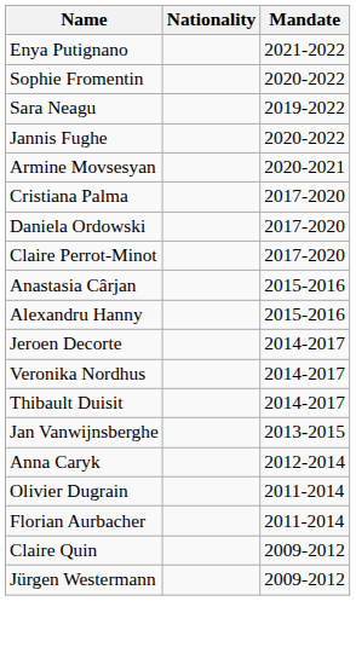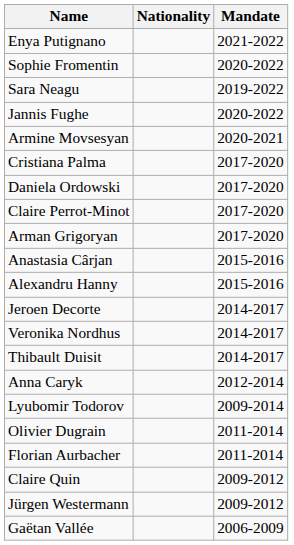 <table class="wikitable sortable">
 <tr>
 <th>Name</th>
 <th>Nationality</th>
 <th>Mandate</th>
 </tr>
 <tr>
 <td>Enya Putignano</td>
 <td></td>
 <td>2021-2022</td>
 </tr>
 <tr>
 <td>Sophie Fromentin</td>
 <td></td>
 <td>2020-2022</td>
 </tr>
 <tr>
 <td>Sara Neagu</td>
 <td></td>
 <td>2019-2022</td>
 </tr>
 <tr>
 <td>Jannis Fughe</td>
 <td></td>
 <td>2020-2022</td>
 </tr>
 <tr>
 <td>Armine Movsesyan</td>
 <td></td>
 <td>2020-2021</td>
 </tr>
 <tr>
 <td>Cristiana Palma</td>
 <td></td>
 <td>2017-2020</td>
 </tr>
 <tr>
 <td>Daniela Ordowski</td>
 <td></td>
 <td>2017-2020</td>
 </tr>
 <tr>
 <td>Claire Perrot-Minot</td>
 <td></td>
 <td>2017-2020</td>
 </tr>
 <tr>
+<td>Arman Grigoryan</td>
+<td></td>
+<td>2017-2020</td>
+</tr>
+<tr>
 <td>Anastasia Cârjan</td>
 <td></td>
 <td>2015-2016</td>
 </tr>
 <tr>
 <td>Alexandru Hanny</td>
 <td></td>
 <td>2015-2016</td>
 </tr>
 <tr>
 <td>Jeroen Decorte</td>
 <td></td>
 <td>2014-2017</td>
 </tr>
 <tr>
 <td>Veronika Nordhus</td>
 <td></td>
 <td>2014-2017</td>
 </tr>
 <tr>
 <td>Thibault Duisit</td>
 <td></td>
 <td>2014-2017</td>
 </tr>
 <tr>
-<td>Jan Vanwijnsberghe</td>
-<td></td>
-<td>2013-2015</td>
-</tr>
-<tr>
 <td>Anna Caryk</td>
 <td></td>
 <td>2012-2014</td>
+</tr>
+<tr>
+<td>Lyubomir Todorov</td>
+<td></td>
+<td>2009-2014</td>
 </tr>
 <tr>
 <td>Olivier Dugrain</td>
 <td></td>
 <td>2011-2014</td>
 </tr>
 <tr>
 <td>Florian Aurbacher</td>
 <td></td>
 <td>2011-2014</td>
 </tr>
 <tr>
 <td>Claire Quin</td>
 <td></td>
 <td>2009-2012</td>
 </tr>
 <tr>
 <td>Jürgen Westermann</td>
 <td></td>
 <td>2009-2012</td>
 </tr>
+<tr>
+<td>Gaëtan Vallée</td>
+<td></td>
+<td>2006-2009</td>
+</tr>
 </table>
